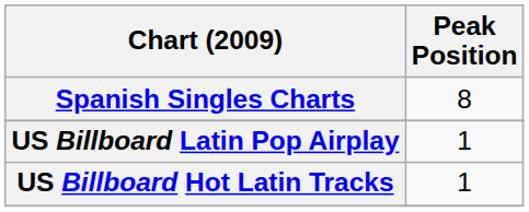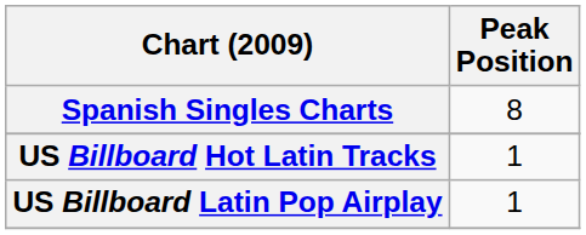 <table class="wikitable">
 <tr>
 <th align="center">Chart (2009)</th>
 <th align="center">Peak<br>Position</th>
 </tr>
 <tr>
 <th scope="row"><a href='#'>Spanish Singles Charts</a></th>
 <td align="center">8</td>
 </tr>
 <tr>
 </tr>
 <tr>
-<th scope="row">US <em>Billboard</em> <a href='#'>Latin Pop Airplay</a></th>
+<th scope="row">US <em><a href='#'>Billboard</a></em> <a href='#'>Hot Latin Tracks</a></th>
 <td align="center">1</td>
 </tr>
 <tr>
-<th scope="row">US <em><a href='#'>Billboard</a></em> <a href='#'>Hot Latin Tracks</a></th>
+<th scope="row">US <em>Billboard</em> <a href='#'>Latin Pop Airplay</a></th>
 <td align="center">1</td>
 </tr>
 <tr>
 </tr>
 </table>
